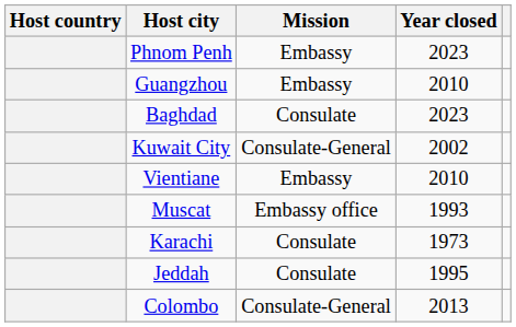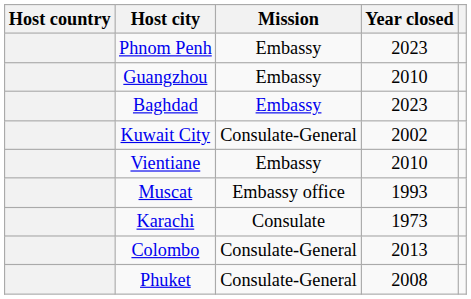 <table class="wikitable plainrowheaders" style="text-align:center;">
 <tr>
 <th scope="col">Host country</th>
 <th scope="col">Host city</th>
 <th scope="col">Mission</th>
 <th scope="col">Year closed</th>
 <th scope="col"></th>
 </tr>
 <tr>
 <th scope="row"></th>
 <td><a href='#'>Phnom Penh</a></td>
 <td>Embassy</td>
 <td>2023</td>
 <td></td>
 </tr>
 <tr>
 <th scope="row"></th>
 <td><a href='#'>Guangzhou</a></td>
 <td>Embassy</td>
 <td>2010</td>
 <td></td>
 </tr>
 <tr>
 <th scope="row"></th>
 <td><a href='#'>Baghdad</a></td>
-<td>Consulate</td>
+<td><a href='#'>Embassy</a></td>
 <td>2023</td>
 <td></td>
 </tr>
 <tr>
 <th scope="row"></th>
 <td><a href='#'>Kuwait City</a></td>
 <td>Consulate-General</td>
 <td>2002</td>
 <td></td>
 </tr>
 <tr>
 <th scope="row"></th>
 <td><a href='#'>Vientiane</a></td>
 <td>Embassy</td>
 <td>2010</td>
 <td></td>
 </tr>
 <tr>
 <th scope="row"></th>
 <td><a href='#'>Muscat</a></td>
 <td>Embassy office</td>
 <td>1993</td>
 <td></td>
 </tr>
 <tr>
 <th scope="row"></th>
 <td><a href='#'>Karachi</a></td>
 <td>Consulate</td>
 <td>1973</td>
 <td></td>
 </tr>
 <tr>
 <th scope="row"></th>
-<td><a href='#'>Jeddah</a></td>
-<td>Consulate</td>
-<td>1995</td>
-<td></td>
-</tr>
-<tr>
-<th scope="row"></th>
 <td><a href='#'>Colombo</a></td>
 <td>Consulate-General</td>
 <td>2013</td>
 <td></td>
 </tr>
+<tr>
+<th scope="row"></th>
+<td><a href='#'>Phuket</a></td>
+<td>Consulate-General</td>
+<td>2008</td>
+<td></td>
+</tr>
 </table>
